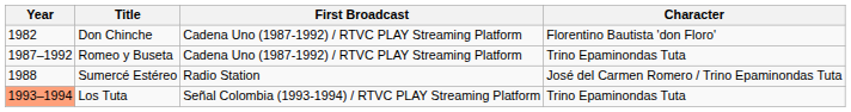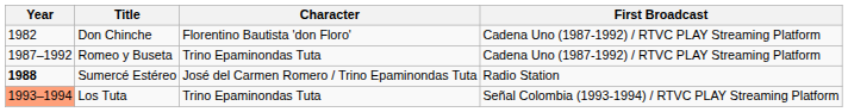 <table class="wikitable">
 <tr>
 <th>Year</th>
 <th>Title</th>
+<th>Character</th>
 <th>First Broadcast</th>
-<th>Character</th>
 </tr>
 <tr>
 <td>1982</td>
 <td>Don Chinche</td>
+<td>Florentino Bautista 'don Floro'</td>
 <td>Cadena Uno (1987-1992) / RTVC PLAY Streaming Platform</td>
-<td>Florentino Bautista 'don Floro'</td>
 </tr>
 <tr>
 <td>1987–1992</td>
 <td>Romeo y Buseta</td>
+<td>Trino Epaminondas Tuta</td>
 <td>Cadena Uno (1987-1992) / RTVC PLAY Streaming Platform</td>
-<td>Trino Epaminondas Tuta</td>
 </tr>
 <tr>
-<td>1988</td>
+<td><strong>1988</strong></td>
 <td>Sumercé Estéreo</td>
+<td>José del Carmen Romero / Trino Epaminondas Tuta</td>
 <td>Radio Station</td>
-<td>José del Carmen Romero / Trino Epaminondas Tuta</td>
 </tr>
 <tr>
 <td style="background: lightsalmon;">1993–1994</td>
 <td>Los Tuta</td>
+<td>Trino Epaminondas Tuta</td>
 <td>Señal Colombia (1993-1994) / RTVC PLAY Streaming Platform</td>
-<td>Trino Epaminondas Tuta</td>
 </tr>
 </table>
